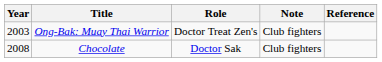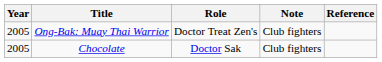 <table class="wikitable">
 <tr>
 <th>Year</th>
 <th>Title</th>
 <th>Role</th>
 <th>Note</th>
 <th>Reference</th>
 </tr>
 <tr>
-<td align="center">2003</td>
+<td align="center">2005</td>
 <td align="center"><em><a href='#'>Ong-Bak: Muay Thai Warrior</a></em></td>
 <td align="center">Doctor Treat Zen's</td>
 <td align="center">Club fighters</td>
 <td align="center"></td>
 </tr>
 <tr>
-<td align="center">2008</td>
+<td align="center">2005</td>
 <td align="center"><em><a href='#'>Chocolate</a></em></td>
 <td align="center"><a href='#'>Doctor</a> Sak</td>
 <td align = "center">Club fighters</td>
 <td align="center"></td>
 </tr>
 </table>
